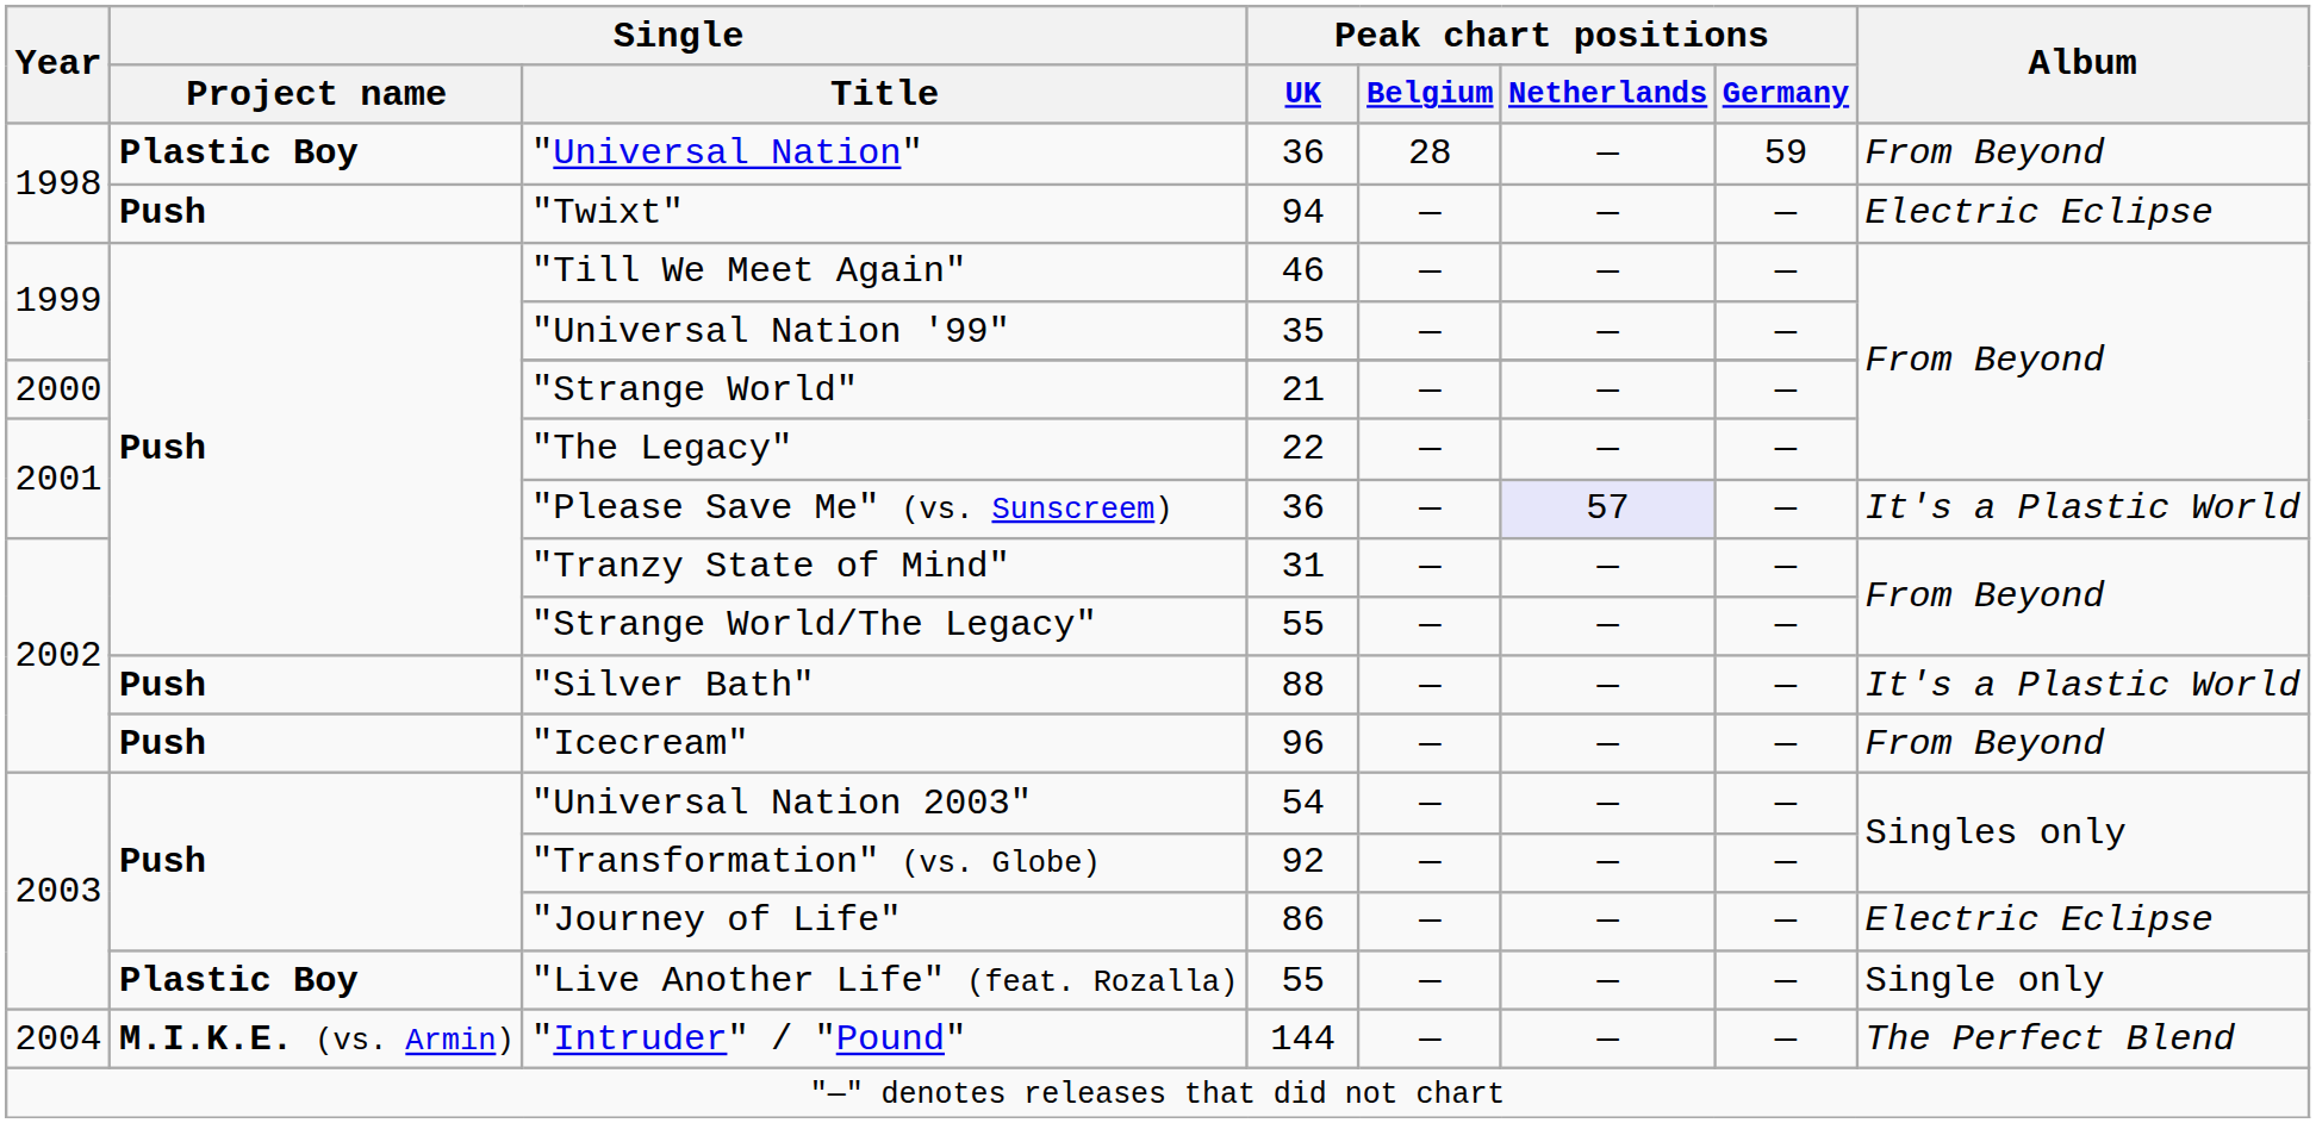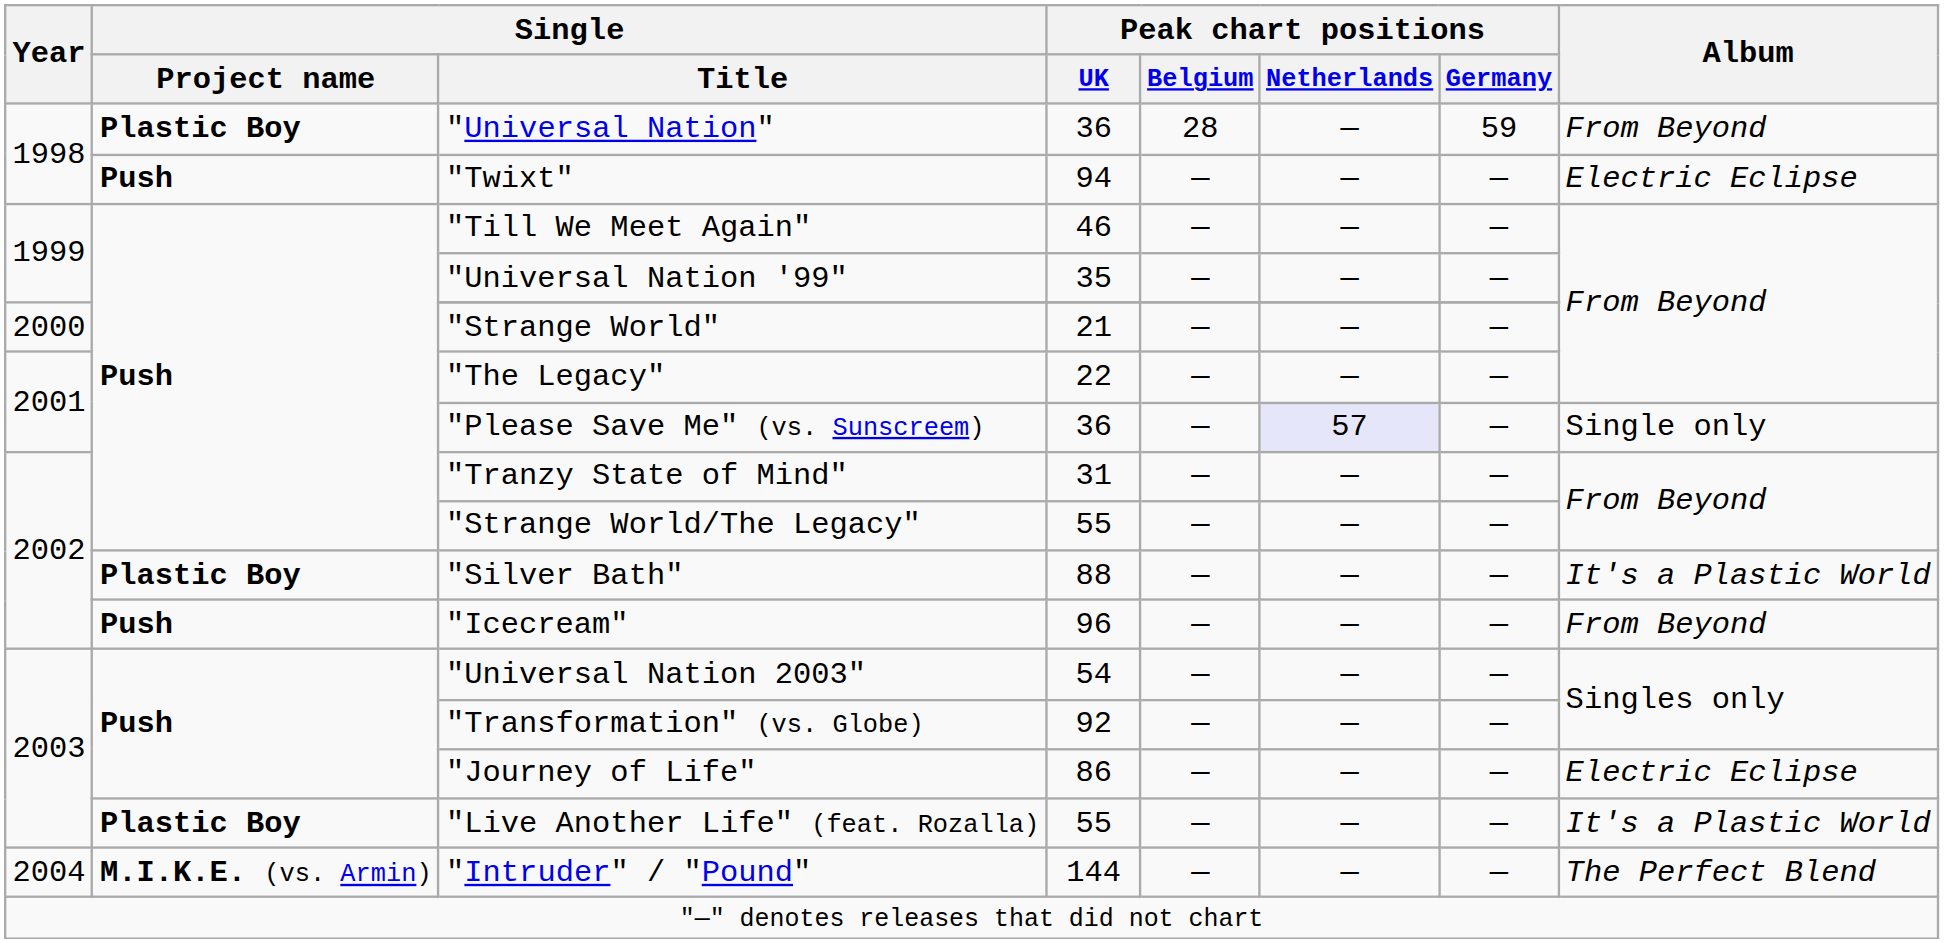 <table class="wikitable" style="text-align:center;">
 <tr>
 <th rowspan="2">Year</th>
 <th colspan="2">Single</th>
 <th colspan="4">Peak chart positions</th>
 <th rowspan="2">Album</th>
 </tr>
 <tr>
 <th>Project name</th>
 <th>Title</th>
 <th style="font-size:smaller;" width="35"><a href='#'>UK</a><br></th>
 <th style="font-size:smaller;" width="35"><a href='#'>Belgium</a></th>
 <th style="font-size:smaller;" width="35"><a href='#'>Netherlands</a></th>
 <th style="font-size:smaller;" width="35"><a href='#'>Germany</a></th>
 </tr>
 <tr>
 <td rowspan="2">1998</td>
 <td align="left" rowspan="1"><strong>Plastic Boy</strong></td>
 <td align="left">"<a href='#'>Universal Nation</a>"</td>
 <td>36</td>
 <td>28</td>
 <td>—</td>
 <td>59</td>
 <td align="left" rowspan="1"><em>From Beyond</em></td>
 </tr>
 <tr>
 <td align="left" rowspan="1"><strong>Push</strong></td>
 <td align="left">"Twixt"</td>
 <td>94</td>
 <td>—</td>
 <td>—</td>
 <td>—</td>
 <td align="left" rowspan="1"><em>Electric Eclipse</em></td>
 </tr>
 <tr>
 <td rowspan="2">1999</td>
 <td align="left" rowspan="8"><strong>Push</strong></td>
 <td align="left">"Till We Meet Again"</td>
 <td>46</td>
 <td>—</td>
 <td>—</td>
 <td>—</td>
 <td align="left" rowspan="5"><em>From Beyond</em></td>
 </tr>
 <tr>
 <td align="left">"Universal Nation '99"</td>
 <td>35</td>
 <td>—</td>
 <td>—</td>
 <td>—</td>
 </tr>
 <tr>
 <td rowspan=2>2000</td>
 </tr>
 <tr>
 <td align="left">"Strange World"</td>
 <td>21</td>
 <td>—</td>
 <td>—</td>
 <td>—</td>
 </tr>
 <tr>
 <td rowspan=2>2001</td>
 <td align="left">"The Legacy"</td>
 <td>22</td>
 <td>—</td>
 <td>—</td>
 <td>—</td>
 </tr>
 <tr>
 <td align="left">"Please Save Me" <small>(vs. <a href='#'>Sunscreem</a>)</small></td>
 <td>36</td>
 <td>—</td>
 <td style="background: lavender;">57</td>
 <td>—</td>
-<td align="left" rowspan="1"><em>It's a Plastic World</em></td>
+<td align="left" rowspan="1">Single only</td>
 </tr>
 <tr>
 <td rowspan="4">2002</td>
 <td align="left">"Tranzy State of Mind"</td>
 <td>31</td>
 <td>—</td>
 <td>—</td>
 <td>—</td>
 <td align="left" rowspan="2"><em>From Beyond</em></td>
 </tr>
 <tr>
 <td align="left">"Strange World/The Legacy"</td>
 <td>55</td>
 <td>—</td>
 <td>—</td>
 <td>—</td>
 </tr>
 <tr>
-<td align="left" rowspan="1"><strong>Push</strong></td>
+<td align="left" rowspan="1"><strong>Plastic Boy</strong></td>
 <td align="left">"Silver Bath"</td>
 <td>88</td>
 <td>—</td>
 <td>—</td>
 <td>—</td>
 <td align="left" rowspan="1"><em>It's a Plastic World</em></td>
 </tr>
 <tr>
 <td align="left" rowspan="1"><strong>Push</strong></td>
 <td align="left">"Icecream"</td>
 <td>96</td>
 <td>—</td>
 <td>—</td>
 <td>—</td>
 <td align="left" rowspan="1"><em>From Beyond</em></td>
 </tr>
 <tr>
 <td rowspan="4">2003</td>
 <td align="left" rowspan="3"><strong>Push</strong></td>
 <td align="left">"Universal Nation 2003"</td>
 <td>54</td>
 <td>—</td>
 <td>—</td>
 <td>—</td>
 <td align="left" rowspan="2">Singles only</td>
 </tr>
 <tr>
 <td align="left">"Transformation" <small>(vs. Globe)</small></td>
 <td>92</td>
 <td>—</td>
 <td>—</td>
 <td>—</td>
 </tr>
 <tr>
 <td align="left">"Journey of Life"</td>
 <td>86</td>
 <td>—</td>
 <td>—</td>
 <td>—</td>
 <td align="left" rowspan="1"><em>Electric Eclipse</em></td>
 </tr>
 <tr>
 <td align="left" rowspan="1"><strong>Plastic Boy</strong></td>
 <td align="left">"Live Another Life" <small>(feat. Rozalla)</small></td>
 <td>55</td>
 <td>—</td>
 <td>—</td>
 <td>—</td>
-<td align="left" rowspan="1">Single only</td>
+<td align="left" rowspan="1"><em>It's a Plastic World</em></td>
 </tr>
 <tr>
 <td>2004</td>
 <td align="left" rowspan="1"><strong>M.I.K.E.</strong> <small>(vs. <a href='#'>Armin</a>)</small></td>
 <td align="left">"<a href='#'>Intruder</a>" / "<a href='#'>Pound</a>"</td>
 <td>144</td>
 <td>—</td>
 <td>—</td>
 <td>—</td>
 <td align="left" rowspan="1"><em>The Perfect Blend</em></td>
 </tr>
 <tr>
 <td colspan="15" style="font-size:8pt">"—" denotes releases that did not chart</td>
 </tr>
 <tr>
 </tr>
 </table>
